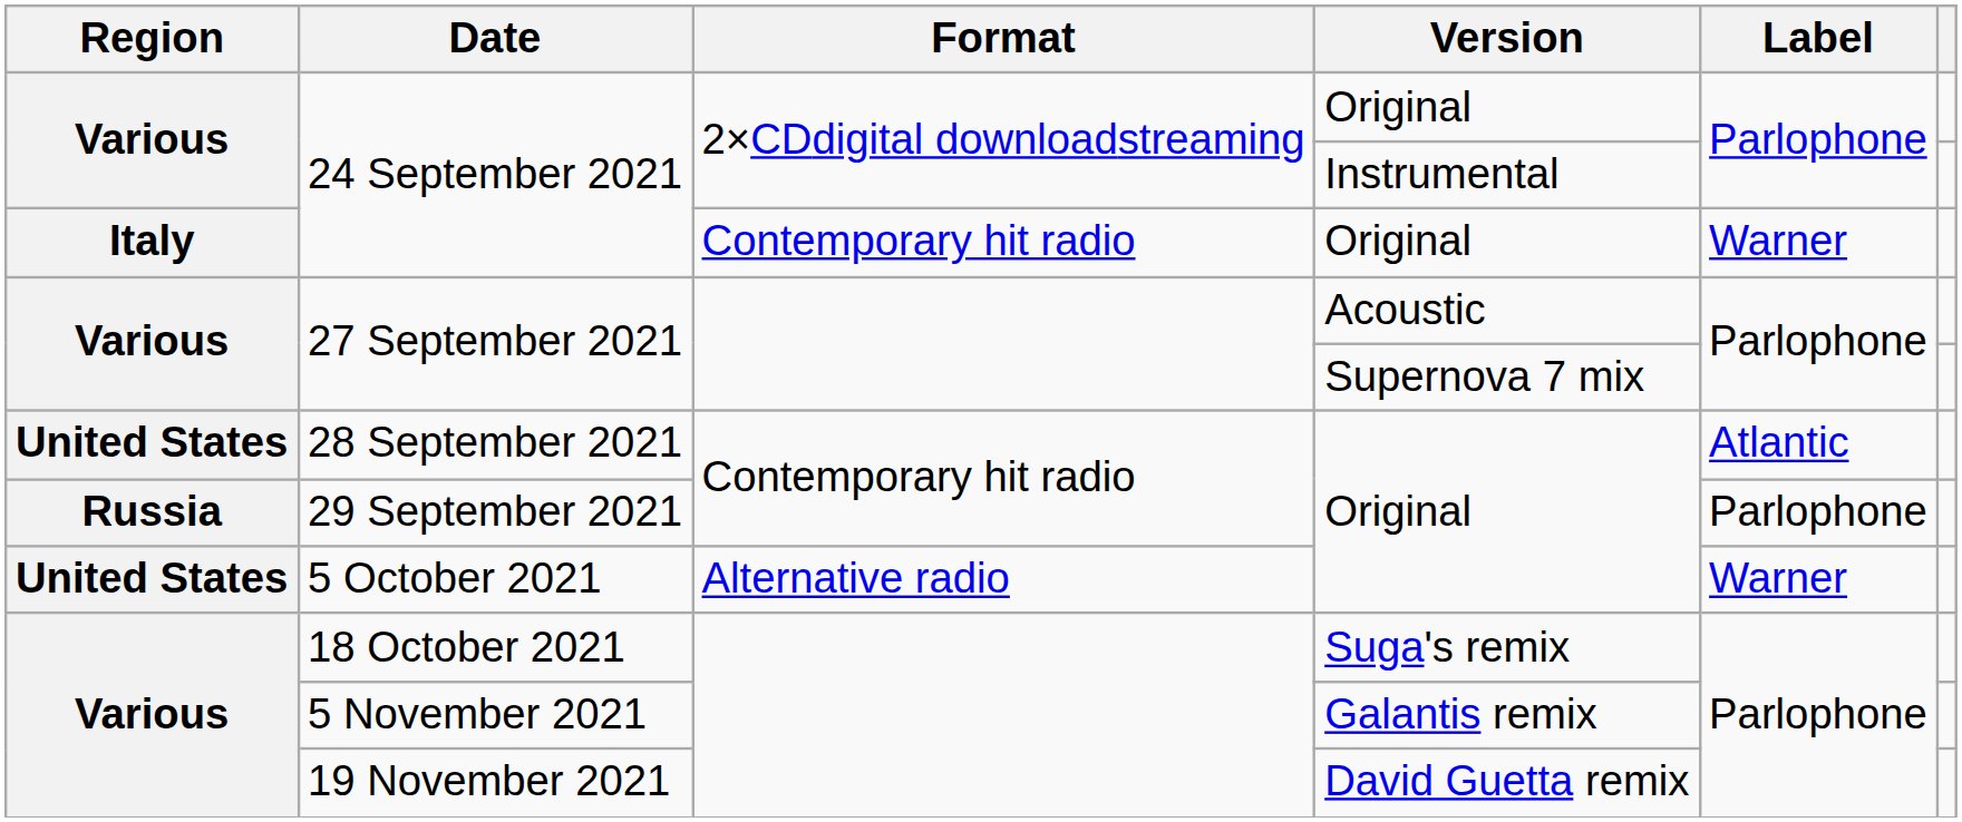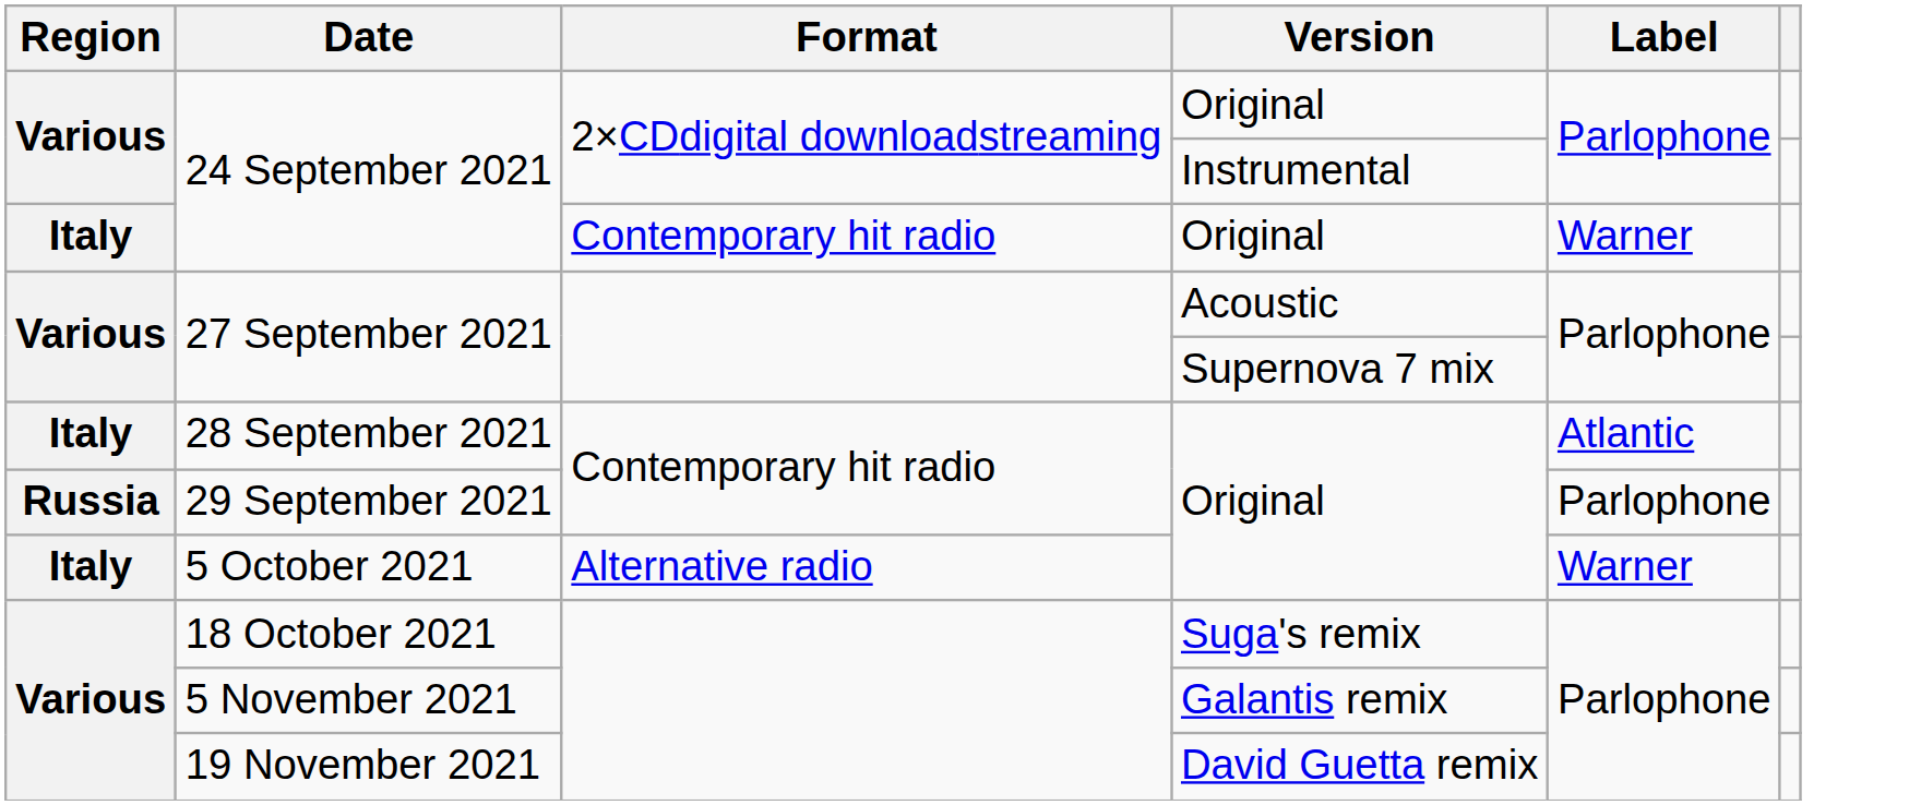 <table class="wikitable plainrowheaders">
 <tr>
 <th scope="col">Region</th>
 <th scope="col">Date</th>
 <th scope="col">Format</th>
 <th scope="col">Version</th>
 <th scope="col">Label</th>
 <th scope="col"></th>
 </tr>
 <tr>
 <th scope="row" rowspan="2">Various</th>
 <td rowspan="3">24 September 2021</td>
 <td rowspan="2">2×<a href='#'>CD</a><a href='#'>digital download</a><a href='#'>streaming</a></td>
 <td>Original</td>
 <td rowspan="2"><a href='#'>Parlophone</a></td>
 <td align="center"></td>
 </tr>
 <tr>
 <td>Instrumental</td>
 <td align="center"></td>
 </tr>
 <tr>
 <th scope="row">Italy</th>
 <td><a href='#'>Contemporary hit radio</a></td>
 <td>Original</td>
 <td><a href='#'>Warner</a></td>
 <td align="center"></td>
 </tr>
 <tr>
 <th scope="row" rowspan="2">Various</th>
 <td rowspan="2">27 September 2021</td>
 <td rowspan="2"></td>
 <td>Acoustic</td>
 <td rowspan="2">Parlophone</td>
 <td align="center"></td>
 </tr>
 <tr>
 <td>Supernova 7 mix</td>
 <td align="center"></td>
 </tr>
 <tr>
-<th scope="row">United States</th>
+<th scope="row">Italy</th>
 <td>28 September 2021</td>
 <td rowspan="2">Contemporary hit radio</td>
 <td rowspan="3">Original</td>
 <td><a href='#'>Atlantic</a></td>
 <td align="center"></td>
 </tr>
 <tr>
 <th scope="row">Russia</th>
 <td>29 September 2021</td>
 <td>Parlophone</td>
 <td align="center"></td>
 </tr>
 <tr>
-<th scope="row">United States</th>
+<th scope="row">Italy</th>
 <td>5 October 2021</td>
 <td><a href='#'>Alternative radio</a></td>
 <td><a href='#'>Warner</a></td>
 <td align="center"></td>
 </tr>
 <tr>
 <th scope="row" rowspan="3">Various</th>
 <td>18 October 2021</td>
 <td rowspan="3"></td>
 <td><a href='#'>Suga</a>'s remix</td>
 <td rowspan="3">Parlophone</td>
 <td align="center"></td>
 </tr>
 <tr>
 <td>5 November 2021</td>
 <td><a href='#'>Galantis</a> remix</td>
 <td align="center"></td>
 </tr>
 <tr>
 <td>19 November 2021</td>
 <td><a href='#'>David Guetta</a> remix</td>
 <td align="center"></td>
 </tr>
 </table>
